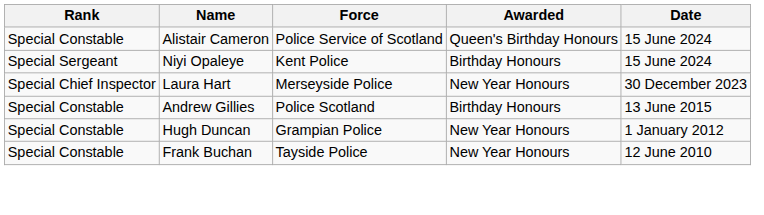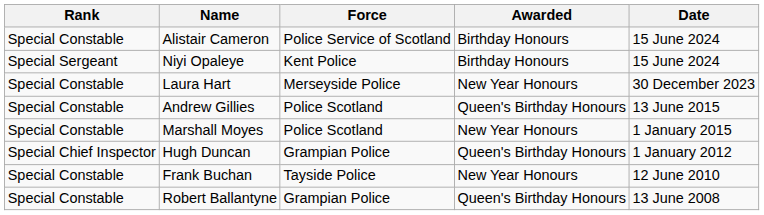 <table class="wikitable">
 <tr>
 <th>Rank</th>
 <th>Name</th>
 <th>Force</th>
 <th>Awarded</th>
 <th>Date</th>
 </tr>
 <tr>
 <td>Special Constable</td>
 <td>Alistair Cameron </td>
 <td>Police Service of Scotland</td>
-<td>Queen's Birthday Honours</td>
+<td>Birthday Honours</td>
 <td>15 June 2024</td>
 </tr>
 <tr>
 <td>Special Sergeant</td>
 <td>Niyi Opaleye </td>
 <td>Kent Police</td>
 <td>Birthday Honours</td>
 <td>15 June 2024</td>
 </tr>
 <tr>
-<td>Special Chief Inspector</td>
+<td>Special Constable</td>
 <td>Laura Hart </td>
 <td>Merseyside Police</td>
 <td>New Year Honours</td>
 <td>30 December 2023</td>
 </tr>
 <tr>
 <td>Special Constable</td>
 <td>Andrew Gillies </td>
 <td>Police Scotland</td>
-<td>Birthday Honours</td>
+<td>Queen's Birthday Honours</td>
 <td>13 June 2015</td>
 </tr>
 <tr>
 <td>Special Constable</td>
+<td>Marshall Moyes </td>
+<td>Police Scotland</td>
+<td>New Year Honours</td>
+<td>1 January 2015</td>
+</tr>
+<tr>
+<td>Special Chief Inspector</td>
 <td>Hugh Duncan </td>
 <td>Grampian Police</td>
-<td>New Year Honours</td>
+<td>Queen's Birthday Honours</td>
 <td>1 January 2012</td>
 </tr>
 <tr>
 <td>Special Constable</td>
 <td>Frank Buchan</td>
 <td>Tayside Police</td>
 <td>New Year Honours</td>
 <td>12 June 2010</td>
 </tr>
+<tr>
+<td>Special Constable</td>
+<td>Robert Ballantyne </td>
+<td>Grampian Police</td>
+<td>Queen's Birthday Honours</td>
+<td>13 June 2008</td>
+</tr>
 </table>
